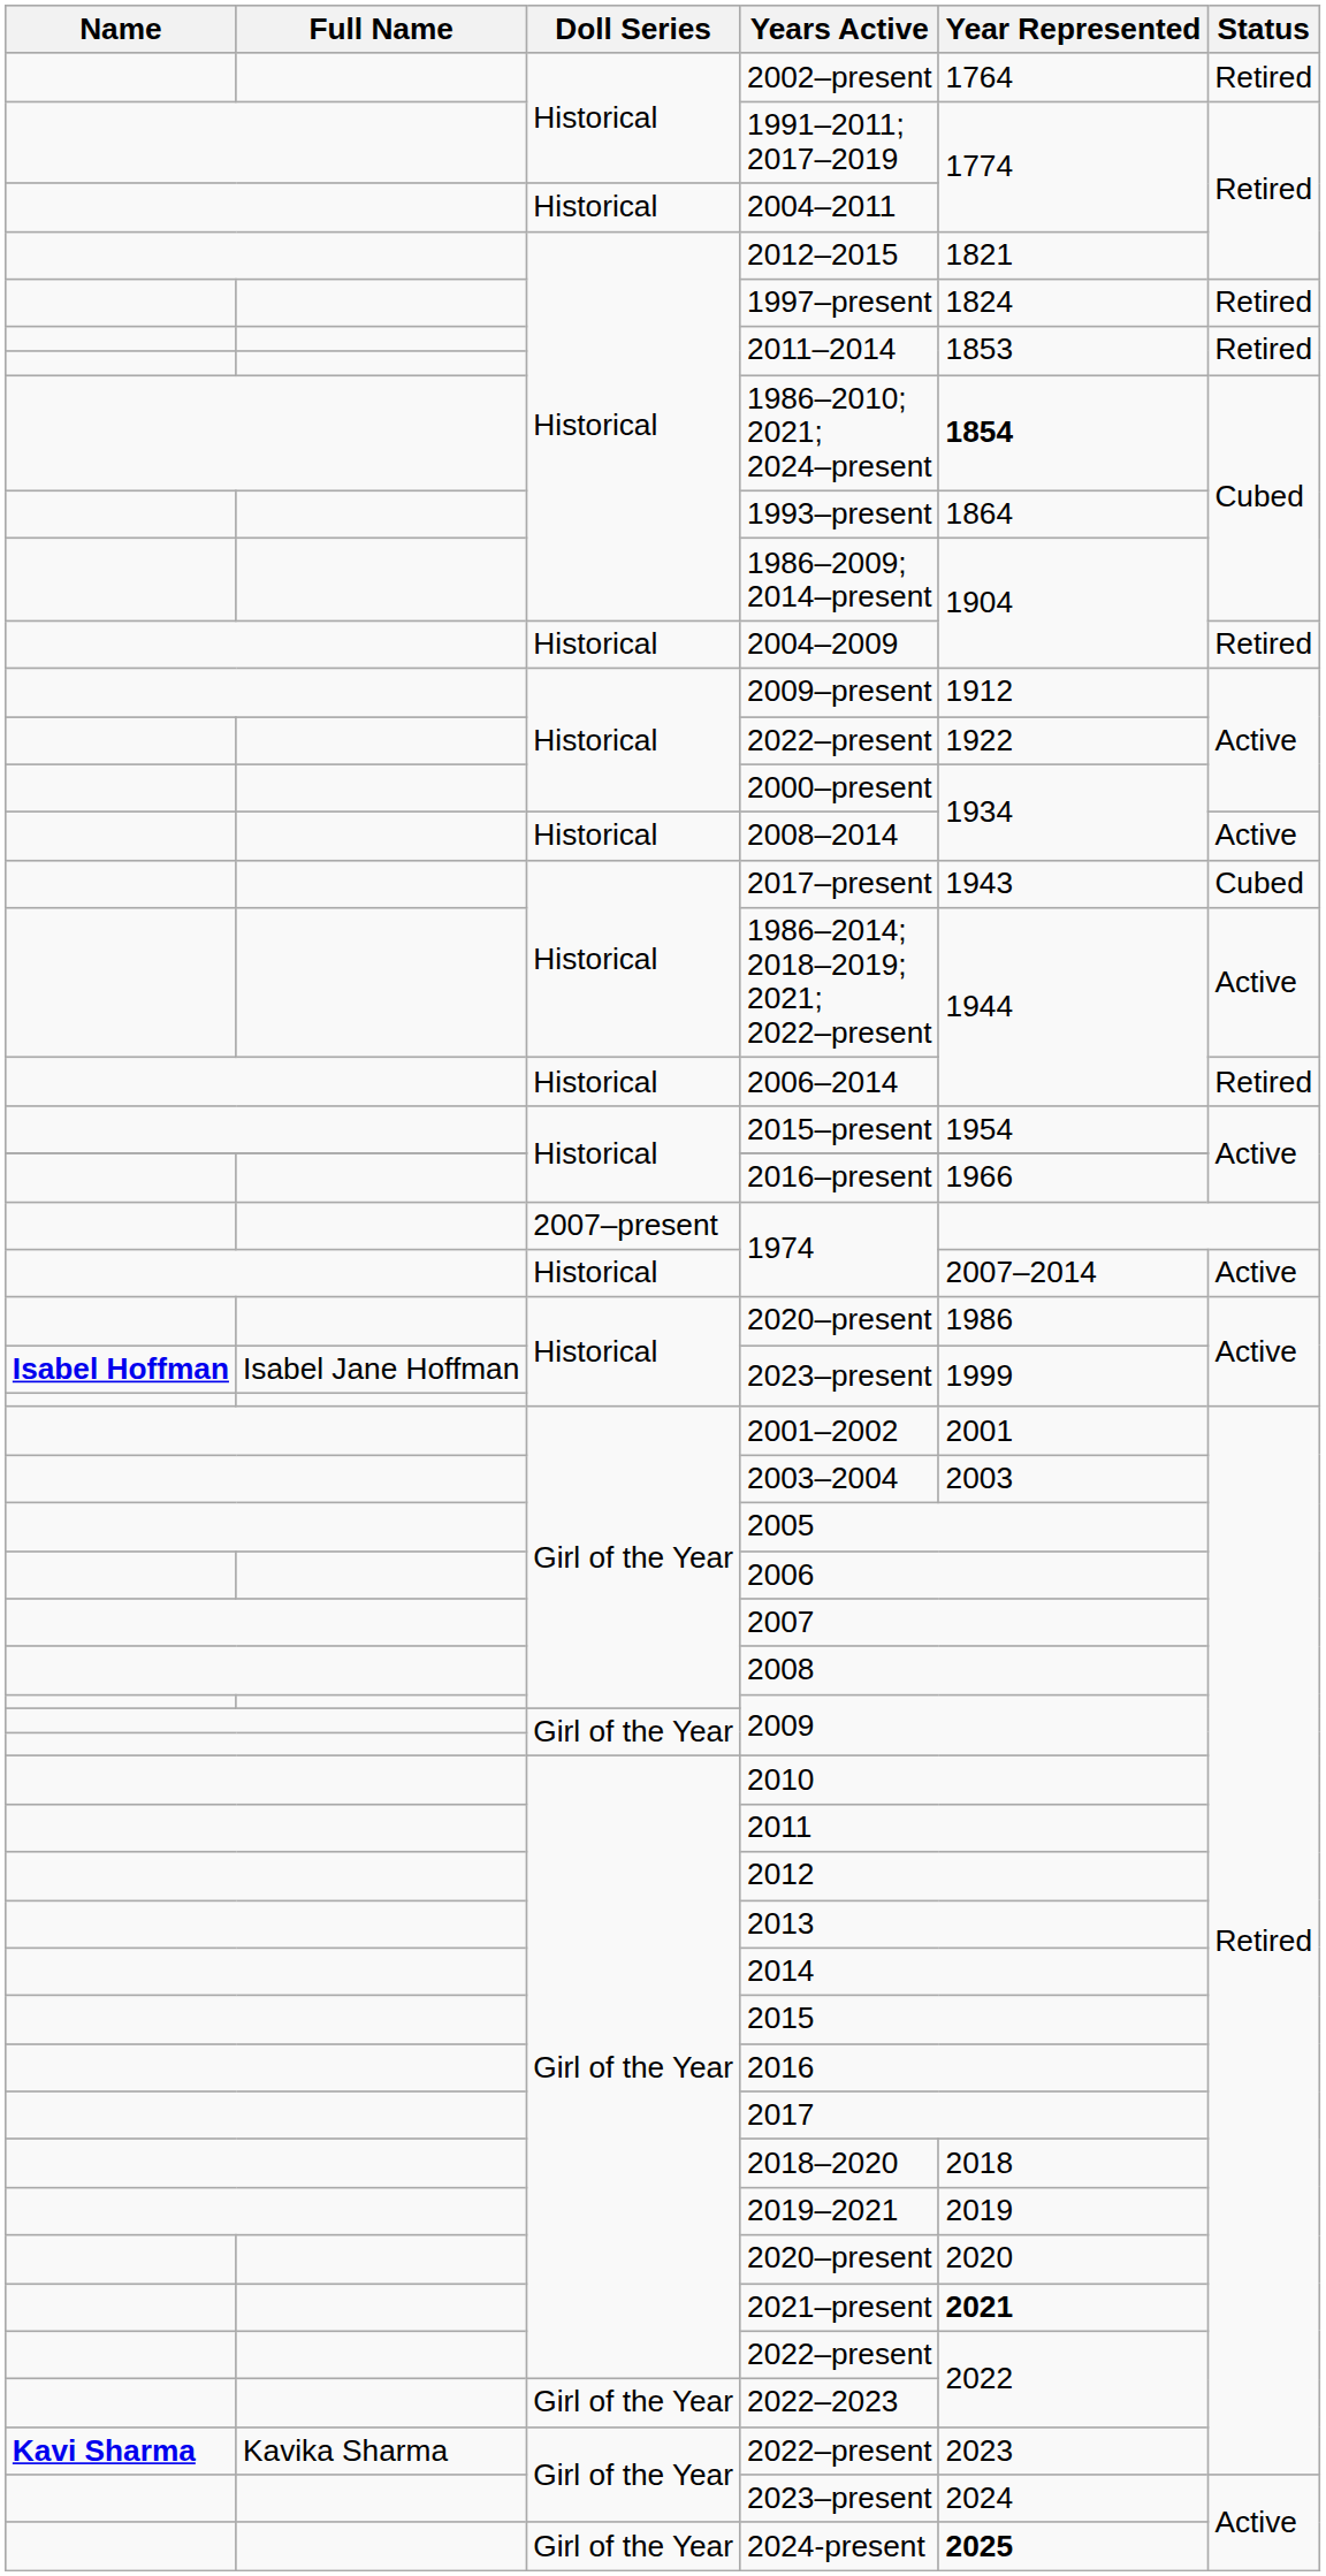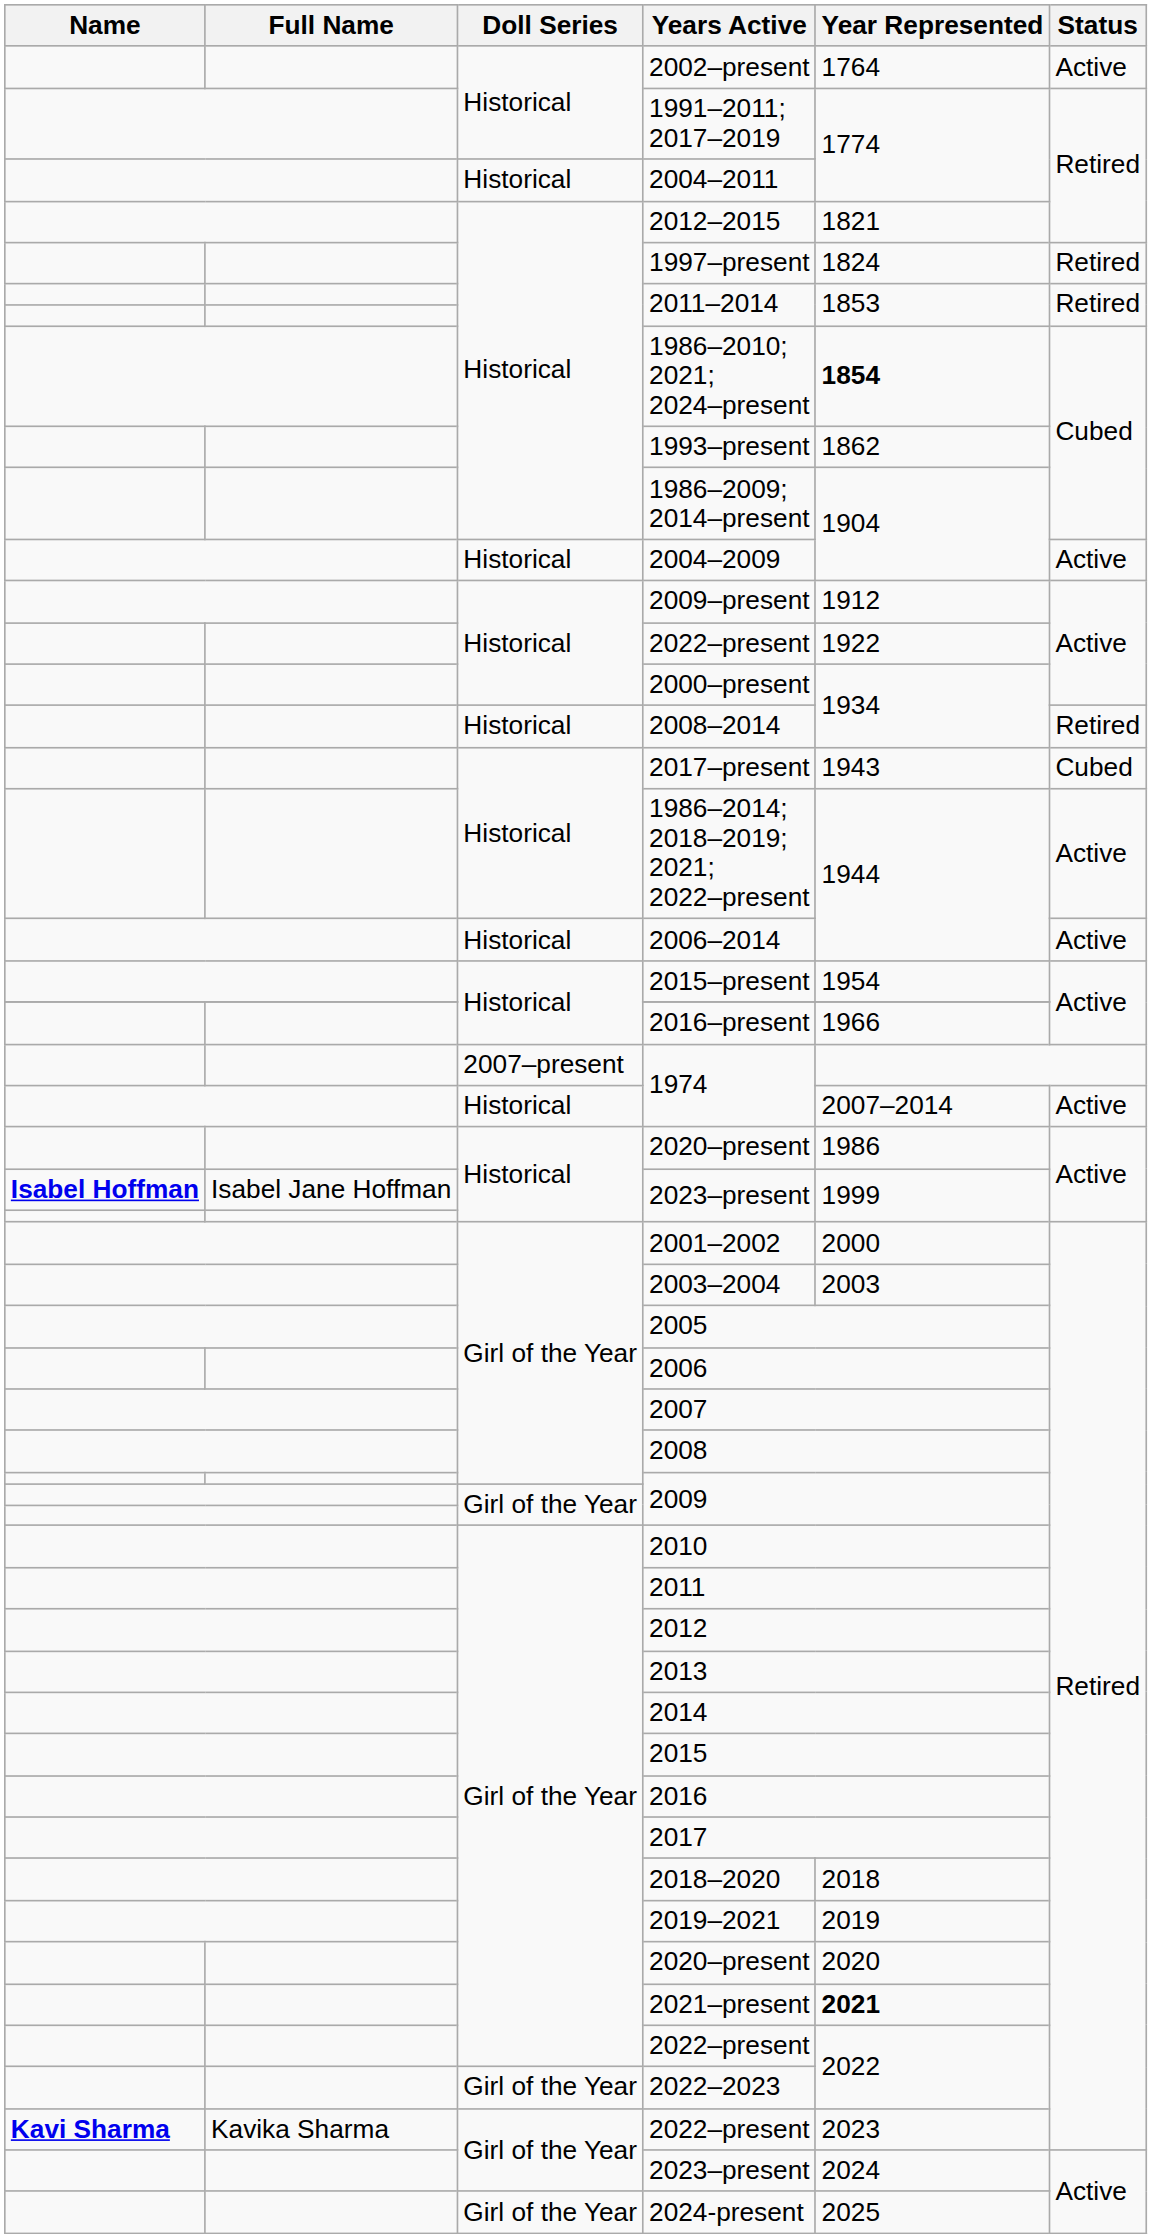 <table class="wikitable sortable">
 <tr>
 <th scope="col">Name</th>
 <th scope="col">Full Name</th>
 <th scope="col">Doll Series</th>
 <th scope="col">Years Active</th>
 <th scope="col">Year Represented</th>
 <th scope="col">Status</th>
 </tr>
 <tr>
 <td rowspan=1><strong></strong></td>
 <td rowspan=1></td>
 <td rowspan=2>Historical</td>
 <td>2002–present</td>
 <td rowspan=1>1764</td>
-<td>Retired</td>
+<td rowspan=1>Active</td>
 </tr>
 <tr>
 <td rowspan=1 colspan=2><strong></strong></td>
 <td>1991–2011;<br>2017–2019</td>
 <td rowspan=2>1774</td>
 <td rowspan=3>Retired</td>
 </tr>
 <tr>
 <td colspan=2><strong></strong></td>
 <td>Historical <br></td>
 <td>2004–2011</td>
 </tr>
 <tr>
 <td rowspan=1 colspan=2><strong></strong></td>
 <td rowspan=7>Historical</td>
 <td>2012–2015</td>
 <td rowspan=1>1821</td>
 </tr>
 <tr>
 <td rowspan=1><strong></strong></td>
 <td rowspan=1></td>
 <td>1997–present</td>
 <td rowspan=1>1824</td>
 <td>Retired</td>
 </tr>
 <tr>
 <td><strong></strong></td>
 <td></td>
 <td rowspan=2>2011–2014</td>
 <td rowspan=2>1853</td>
 <td rowspan=2>Retired</td>
 </tr>
 <tr>
 <td><strong></strong></td>
 <td></td>
 </tr>
 <tr>
 <td colspan=2><strong></strong></td>
 <td>1986–2010;<br>2021;<br>2024–present</td>
 <td><strong>1854</strong></td>
 <td rowspan=3>Cubed</td>
 </tr>
 <tr>
 <td rowspan=1><strong></strong></td>
 <td rowspan=1></td>
 <td>1993–present</td>
-<td rowspan=1>1864</td>
+<td rowspan=1>1862</td>
 </tr>
 <tr>
 <td rowspan=1><strong></strong></td>
 <td rowspan=1></td>
 <td>1986–2009;<br>2014–present</td>
 <td rowspan=2>1904</td>
 </tr>
 <tr>
 <td colspan=2><strong></strong></td>
 <td>Historical<br></td>
 <td>2004–2009</td>
-<td>Retired</td>
+<td rowspan=1>Active</td>
 </tr>
 <tr>
 <td rowspan=1 colspan=2><strong></strong></td>
 <td rowspan=3>Historical</td>
 <td>2009–present</td>
 <td rowspan=1>1912</td>
 <td rowspan=3>Active</td>
 </tr>
 <tr>
 <td><strong></strong></td>
 <td></td>
 <td>2022–present</td>
 <td>1922</td>
 </tr>
 <tr>
 <td rowspan=1><strong></strong></td>
 <td rowspan=1></td>
 <td>2000–present</td>
 <td rowspan=2>1934</td>
 </tr>
 <tr>
 <td><strong></strong></td>
 <td></td>
 <td>Historical<br></td>
 <td>2008–2014</td>
-<td rowspan=1>Active</td>
+<td>Retired</td>
 </tr>
 <tr>
 <td rowspan=1><strong></strong></td>
 <td rowspan=1></td>
 <td rowspan=2>Historical</td>
 <td>2017–present</td>
 <td rowspan=1>1943</td>
 <td rowspan=1>Cubed</td>
 </tr>
 <tr>
 <td rowspan=1><strong></strong></td>
 <td rowspan=1></td>
 <td>1986–2014;<br>2018–2019;<br>2021;<br>2022–present</td>
 <td rowspan=2>1944</td>
 <td rowspan=1>Active</td>
 </tr>
 <tr>
 <td colspan=2><strong></strong></td>
 <td>Historical<br></td>
 <td>2006–2014</td>
-<td>Retired</td>
+<td rowspan=1>Active</td>
 </tr>
 <tr>
 <td rowspan=1 colspan=2><strong></strong></td>
 <td rowspan=3>Historical</td>
 <td>2015–present</td>
 <td rowspan=1>1954</td>
 <td rowspan=3>Active</td>
 </tr>
 <tr>
 </tr>
 <tr>
 <td rowspan=1><strong></strong></td>
 <td rowspan=1></td>
 <td>2016–present</td>
 <td rowspan=1>1966</td>
 </tr>
 <tr>
 <td rowspan=1><strong></strong></td>
 <td rowspan=1></td>
 <td>2007–present</td>
 <td rowspan=2>1974</td>
 </tr>
 <tr>
 <td colspan=2><strong></strong></td>
 <td>Historical<br></td>
 <td>2007–2014</td>
 <td rowspan=1>Active</td>
 </tr>
 <tr>
 <td><strong></strong></td>
 <td></td>
 <td rowspan=3>Historical</td>
 <td>2020–present</td>
 <td>1986</td>
 <td rowspan=3>Active</td>
 </tr>
 <tr>
 <td><strong><a href='#'>Isabel Hoffman</a></strong></td>
 <td>Isabel Jane Hoffman</td>
 <td rowspan=2>2023–present</td>
 <td rowspan=2>1999</td>
 </tr>
 <tr>
 <td><strong></strong></td>
 <td></td>
 </tr>
 <tr>
 <td colspan=2><strong></strong></td>
 <td rowspan=7>Girl of the Year</td>
 <td>2001–2002</td>
-<td>2001</td>
+<td>2000</td>
 <td rowspan=24>Retired</td>
 </tr>
 <tr>
 <td colspan=2><strong></strong></td>
 <td>2003–2004</td>
 <td>2003</td>
 </tr>
 <tr>
 <td colspan=2><strong></strong></td>
 <td colspan=2>2005</td>
 </tr>
 <tr>
 <td><strong></strong></td>
 <td></td>
 <td colspan=2>2006</td>
 </tr>
 <tr>
 <td colspan=2><strong></strong></td>
 <td colspan=2>2007</td>
 </tr>
 <tr>
 <td colspan=2><strong></strong></td>
 <td colspan=2>2008</td>
 </tr>
 <tr>
 <td><strong></strong></td>
 <td></td>
 <td colspan=2 rowspan=3>2009</td>
 </tr>
 <tr>
 <td colspan=2><strong></strong></td>
 <td rowspan=2>Girl of the Year<br></td>
 </tr>
 <tr>
 <td colspan=2><strong></strong></td>
 </tr>
 <tr>
 <td colspan=2><strong></strong></td>
 <td rowspan=13>Girl of the Year</td>
 <td colspan=2>2010</td>
 </tr>
 <tr>
 <td colspan=2><strong></strong></td>
 <td colspan=2>2011</td>
 </tr>
 <tr>
 <td colspan=2><strong></strong></td>
 <td colspan=2>2012</td>
 </tr>
 <tr>
 <td colspan=2><strong></strong></td>
 <td colspan=2>2013</td>
 </tr>
 <tr>
 <td colspan=2><strong></strong></td>
 <td colspan=2>2014</td>
 </tr>
 <tr>
 <td colspan=2><strong></strong></td>
 <td colspan=2>2015</td>
 </tr>
 <tr>
 <td colspan=2><strong></strong></td>
 <td colspan=2>2016</td>
 </tr>
 <tr>
 <td colspan=2><strong></strong></td>
 <td colspan=2>2017</td>
 </tr>
 <tr>
 <td colspan=2><strong></strong></td>
 <td>2018–2020</td>
 <td>2018</td>
 </tr>
 <tr>
 <td colspan=2><strong></strong></td>
 <td>2019–2021</td>
 <td>2019</td>
 </tr>
 <tr>
 <td><strong></strong></td>
 <td></td>
 <td>2020–present</td>
 <td>2020</td>
 </tr>
 <tr>
 <td><strong></strong></td>
 <td></td>
 <td>2021–present</td>
 <td><strong>2021</strong></td>
 </tr>
 <tr>
 <td><strong></strong></td>
 <td></td>
 <td>2022–present</td>
 <td rowspan=2>2022</td>
 </tr>
 <tr>
 <td><strong></strong></td>
 <td></td>
 <td>Girl of the Year<br></td>
 <td>2022–2023</td>
 </tr>
 <tr>
 <td><strong><a href='#'>Kavi Sharma</a></strong></td>
 <td>Kavika Sharma</td>
 <td rowspan=2>Girl of the Year</td>
 <td>2022–present</td>
 <td>2023</td>
 </tr>
 <tr>
 <td><strong></strong></td>
 <td></td>
 <td>2023–present</td>
 <td>2024</td>
 <td rowspan=2>Active</td>
 </tr>
 <tr>
 <td><strong></strong></td>
 <td></td>
 <td>Girl of the Year</td>
 <td>2024-present</td>
-<td><strong>2025</strong></td>
+<td>2025</td>
 </tr>
 <tr>
 </tr>
 </table>
